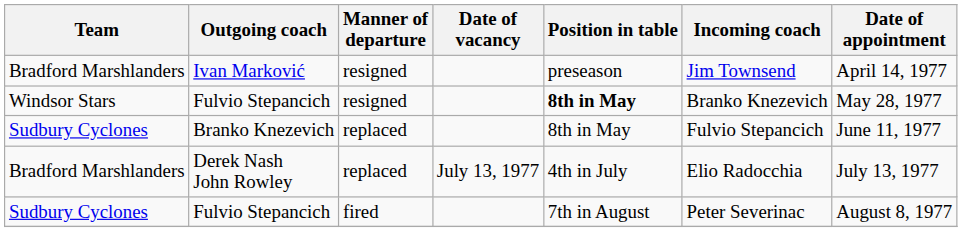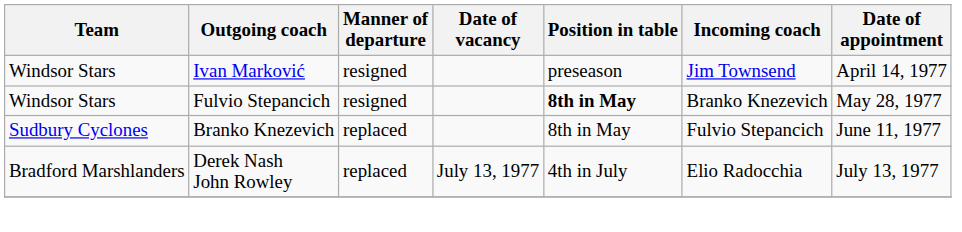 <table class="wikitable sortable">
 <tr>
 <th>Team</th>
 <th>Outgoing coach</th>
 <th>Manner of <br> departure</th>
 <th>Date of <br> vacancy</th>
 <th>Position in table</th>
 <th>Incoming coach</th>
 <th>Date of <br> appointment</th>
 </tr>
 <tr>
-<td>Bradford Marshlanders</td>
+<td>Windsor Stars</td>
 <td> <a href='#'>Ivan Marković</a></td>
 <td>resigned</td>
 <td></td>
 <td>preseason</td>
 <td> <a href='#'>Jim Townsend</a></td>
 <td>April 14, 1977</td>
 </tr>
 <tr>
 <td>Windsor Stars</td>
 <td>Fulvio Stepancich</td>
 <td>resigned</td>
 <td></td>
 <td><strong>8th in May</strong></td>
 <td> Branko Knezevich</td>
 <td>May 28, 1977</td>
 </tr>
 <tr>
 <td><a href='#'>Sudbury Cyclones</a></td>
 <td> Branko Knezevich</td>
 <td>replaced</td>
 <td></td>
 <td>8th in May</td>
 <td>Fulvio Stepancich</td>
 <td>June 11, 1977</td>
 </tr>
 <tr>
 <td>Bradford Marshlanders</td>
 <td>Derek Nash<br>John Rowley</td>
 <td>replaced</td>
 <td>July 13, 1977</td>
 <td>4th in July</td>
 <td>Elio Radocchia</td>
 <td>July 13, 1977</td>
 </tr>
 <tr>
-<td><a href='#'>Sudbury Cyclones</a></td>
-<td>Fulvio Stepancich</td>
-<td>fired</td>
-<td></td>
-<td>7th in August</td>
-<td>Peter Severinac</td>
-<td>August 8, 1977</td>
-</tr>
-<tr>
 </tr>
 </table>
